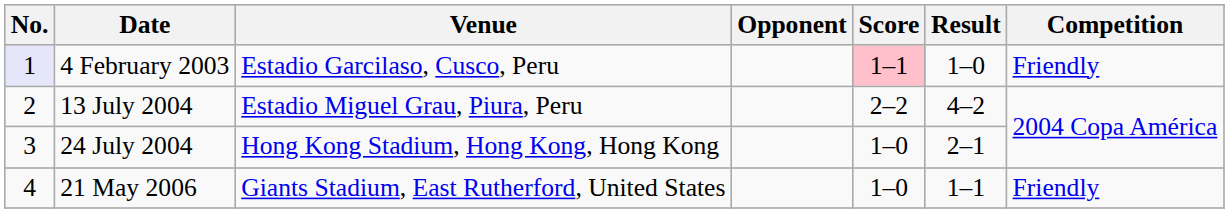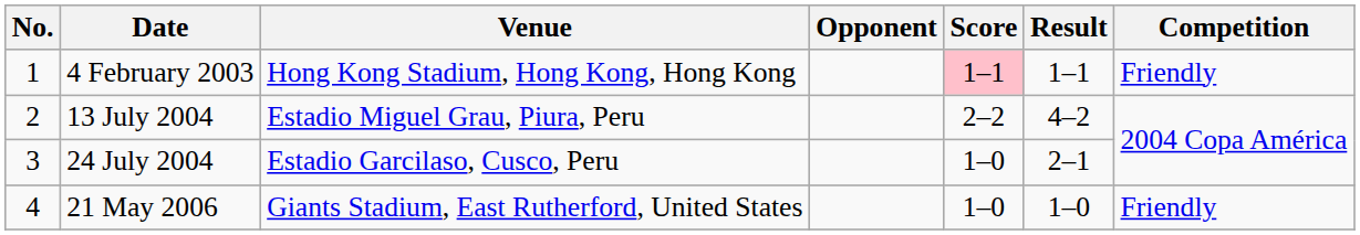 <table class="wikitable sortable">
 <tr>
 <th scope="col">No.</th>
 <th scope="col">Date</th>
 <th scope="col">Venue</th>
 <th scope="col">Opponent</th>
 <th scope="col">Score</th>
 <th scope="col">Result</th>
 <th scope="col">Competition</th>
 </tr>
 <tr>
-<td align="center" style="background: lavender;">1</td>
+<td align="center">1</td>
 <td>4 February 2003</td>
-<td><a href='#'>Estadio Garcilaso</a>, <a href='#'>Cusco</a>, Peru</td>
+<td><a href='#'>Hong Kong Stadium</a>, <a href='#'>Hong Kong</a>, Hong Kong</td>
 <td></td>
 <td align="center" style="background: pink;">1–1</td>
-<td align="center">1–0</td>
+<td align="center">1–1</td>
 <td><a href='#'>Friendly</a></td>
 </tr>
 <tr>
 <td align="center">2</td>
 <td>13 July 2004</td>
 <td><a href='#'>Estadio Miguel Grau</a>, <a href='#'>Piura</a>, Peru</td>
 <td></td>
 <td align="center">2–2</td>
 <td align="center">4–2</td>
 <td rowspan="2"><a href='#'>2004 Copa América</a></td>
 </tr>
 <tr>
 <td align="center">3</td>
 <td>24 July 2004</td>
-<td><a href='#'>Hong Kong Stadium</a>, <a href='#'>Hong Kong</a>, Hong Kong</td>
+<td><a href='#'>Estadio Garcilaso</a>, <a href='#'>Cusco</a>, Peru</td>
 <td></td>
 <td align="center">1–0</td>
 <td align="center">2–1</td>
 </tr>
 <tr>
 <td align="center">4</td>
 <td>21 May 2006</td>
 <td><a href='#'>Giants Stadium</a>, <a href='#'>East Rutherford</a>, United States</td>
 <td></td>
 <td align="center">1–0</td>
-<td align="center">1–1</td>
+<td align="center">1–0</td>
 <td><a href='#'>Friendly</a></td>
 </tr>
 </table>
